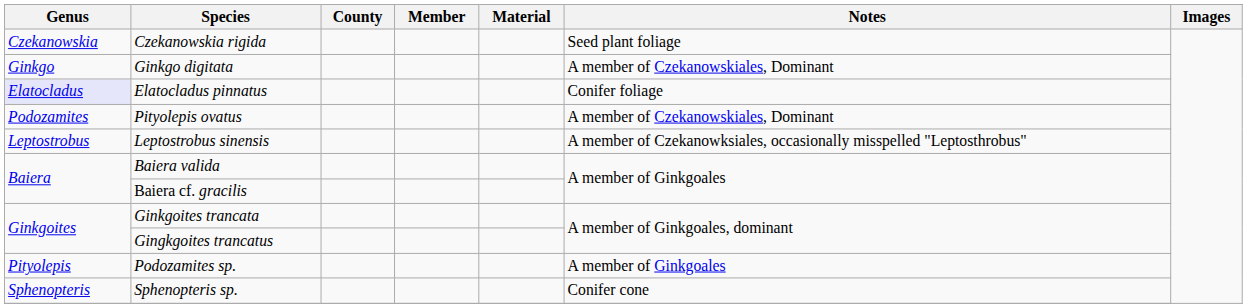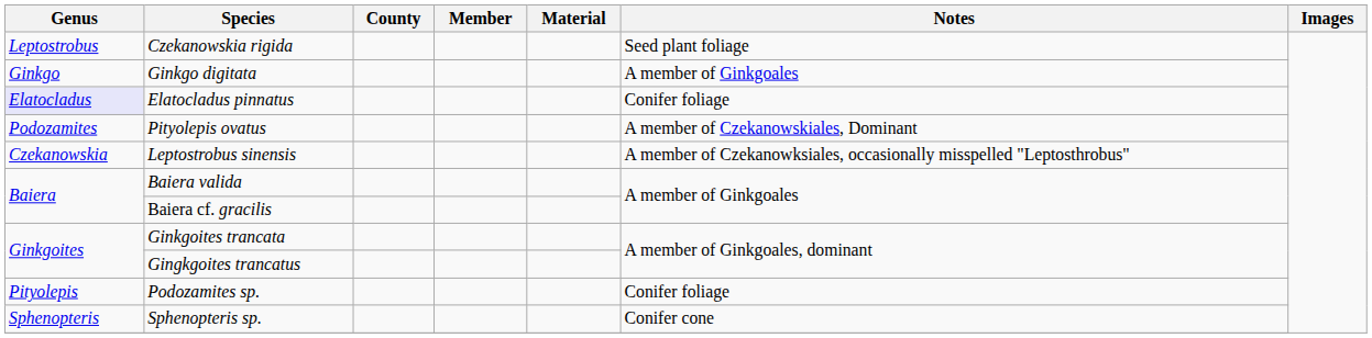 <table class="wikitable" align="center" width="100%">
 <tr>
 <th>Genus</th>
 <th>Species</th>
 <th>County</th>
 <th>Member</th>
 <th>Material</th>
 <th>Notes</th>
 <th>Images</th>
 </tr>
 <tr>
-<td><em><a href='#'>Czekanowskia</a></em></td>
+<td><em><a href='#'>Leptostrobus</a></em></td>
 <td><em>Czekanowskia rigida</em></td>
 <td></td>
 <td></td>
 <td></td>
 <td>Seed plant foliage</td>
 <td rowspan="98"></td>
 </tr>
 <tr>
 <td><em><a href='#'>Ginkgo</a></em></td>
 <td><em>Ginkgo digitata</em></td>
 <td></td>
 <td></td>
 <td></td>
-<td>A member of <a href='#'>Czekanowskiales</a>, Dominant</td>
+<td>A member of <a href='#'>Ginkgoales</a></td>
 </tr>
 <tr>
 <td style="background: lavender;"><em><a href='#'>Elatocladus</a></em></td>
 <td><em>Elatocladus pinnatus</em></td>
 <td></td>
 <td></td>
 <td></td>
 <td>Conifer foliage</td>
 </tr>
 <tr>
 <td><em><a href='#'>Podozamites</a></em></td>
 <td><em>Pityolepis ovatus</em></td>
 <td></td>
 <td></td>
 <td></td>
 <td>A member of <a href='#'>Czekanowskiales</a>, Dominant</td>
 </tr>
 <tr>
-<td><em><a href='#'>Leptostrobus</a></em></td>
+<td><em><a href='#'>Czekanowskia</a></em></td>
 <td><em>Leptostrobus sinensis</em></td>
 <td></td>
 <td></td>
 <td></td>
 <td>A member of Czekanowksiales, occasionally misspelled "Leptosthrobus"</td>
 </tr>
 <tr>
 <td rowspan="2"><em><a href='#'>Baiera</a></em></td>
 <td><em>Baiera valida</em></td>
 <td></td>
 <td></td>
 <td></td>
 <td rowspan="2">A member of Ginkgoales</td>
 </tr>
 <tr>
 <td>Baiera cf. <em>gracilis</em></td>
 <td></td>
 <td></td>
 <td></td>
 </tr>
 <tr>
 <td rowspan="2"><em><a href='#'>Ginkgoites</a></em></td>
 <td><em>Ginkgoites trancata</em></td>
 <td></td>
 <td></td>
 <td></td>
 <td rowspan="2">A member of Ginkgoales, dominant</td>
 </tr>
 <tr>
 <td><em>Gingkgoites trancatus</em></td>
 <td></td>
 <td></td>
 <td></td>
 </tr>
 <tr>
 <td><em><a href='#'>Pityolepis</a></em></td>
 <td><em>Podozamites sp.</em></td>
 <td></td>
 <td></td>
 <td></td>
-<td>A member of <a href='#'>Ginkgoales</a></td>
+<td>Conifer foliage</td>
 </tr>
 <tr>
 <td><em><a href='#'>Sphenopteris</a></em></td>
 <td><em>Sphenopteris sp.</em></td>
 <td></td>
 <td></td>
 <td></td>
 <td>Conifer cone</td>
 </tr>
 <tr>
 </tr>
 </table>
